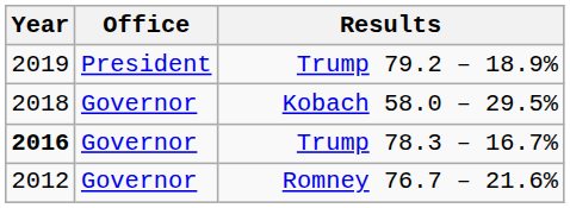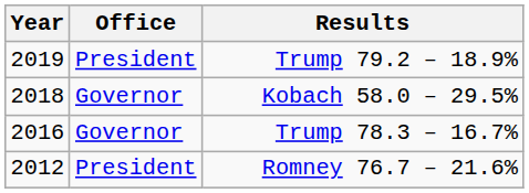 <table class=wikitable>
 <tr>
 <th width="30">Year</th>
 <th width="60">Office</th>
 <th width="180">Results</th>
 </tr>
 <tr>
 <td>2019</td>
 <td><a href='#'>President</a></td>
 <td align="right" ><a href='#'>Trump</a> 79.2 – 18.9%</td>
 </tr>
 <tr>
 <td>2018</td>
 <td><a href='#'>Governor</a></td>
 <td align="right" ><a href='#'>Kobach</a> 58.0 – 29.5%</td>
 </tr>
 <tr>
-<td><strong>2016</strong></td>
+<td>2016</td>
 <td><a href='#'>Governor</a></td>
 <td align="right" ><a href='#'>Trump</a> 78.3 – 16.7%</td>
 </tr>
 <tr>
 <td>2012</td>
-<td><a href='#'>Governor</a></td>
+<td><a href='#'>President</a></td>
 <td align="right" ><a href='#'>Romney</a> 76.7 – 21.6%</td>
 </tr>
 </table>
